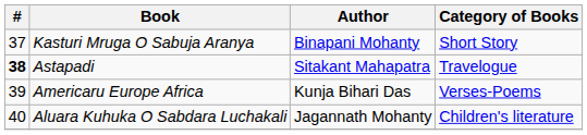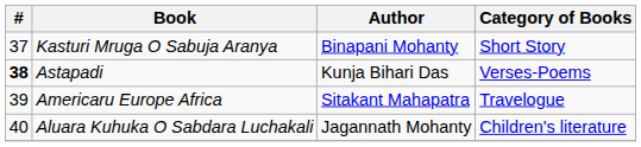 <table class="wikitable">
 <tr>
 <th>#</th>
 <th>Book</th>
 <th>Author</th>
 <th>Category of Books</th>
 </tr>
 <tr>
 <td>37</td>
 <td><em>Kasturi Mruga O Sabuja Aranya</em></td>
 <td><a href='#'>Binapani Mohanty</a></td>
 <td><a href='#'>Short Story</a></td>
 </tr>
 <tr>
 <td><strong>38</strong></td>
 <td><em>Astapadi</em></td>
-<td><a href='#'>Sitakant Mahapatra</a></td>
-<td><a href='#'>Travelogue</a></td>
+<td>Kunja Bihari Das</td>
+<td><a href='#'>Verses-Poems</a></td>
 </tr>
 <tr>
 <td>39</td>
 <td><em>Americaru Europe Africa</em></td>
-<td>Kunja Bihari Das</td>
-<td><a href='#'>Verses-Poems</a></td>
+<td><a href='#'>Sitakant Mahapatra</a></td>
+<td><a href='#'>Travelogue</a></td>
 </tr>
 <tr>
 <td>40</td>
 <td><em>Aluara Kuhuka O Sabdara Luchakali</em></td>
 <td>Jagannath Mohanty</td>
 <td><a href='#'>Children's literature</a></td>
 </tr>
 <tr>
 </tr>
 </table>
